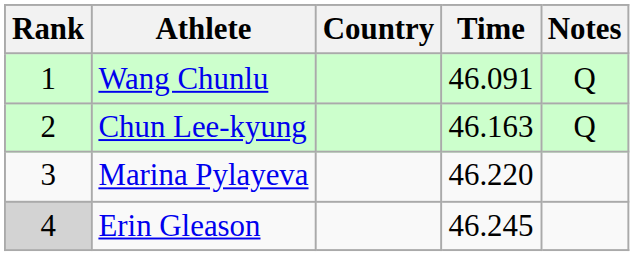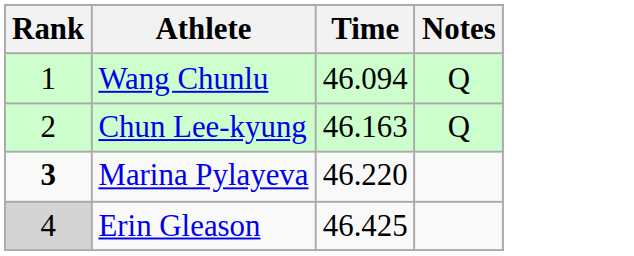 <table class="wikitable" style="text-align:center">
 <tr>
 <th>Rank</th>
 <th>Athlete</th>
-<th>Country</th>
 <th>Time</th>
 <th>Notes</th>
 </tr>
 <tr bgcolor=ccffcc>
 <td>1</td>
 <td align=left><a href='#'>Wang Chunlu</a></td>
-<td align=left></td>
-<td>46.091</td>
+<td>46.094</td>
 <td>Q</td>
 </tr>
 <tr bgcolor=ccffcc>
 <td>2</td>
 <td align=left><a href='#'>Chun Lee-kyung</a></td>
-<td align=left></td>
 <td>46.163</td>
 <td>Q</td>
 </tr>
 <tr>
-<td>3</td>
+<td><strong>3</strong></td>
 <td align=left><a href='#'>Marina Pylayeva</a></td>
-<td align=left></td>
 <td>46.220</td>
 <td></td>
 </tr>
 <tr>
 <td style="background: lightgrey;">4</td>
 <td align=left><a href='#'>Erin Gleason</a></td>
-<td align=left></td>
-<td>46.245</td>
+<td>46.425</td>
 <td></td>
 </tr>
 </table>
